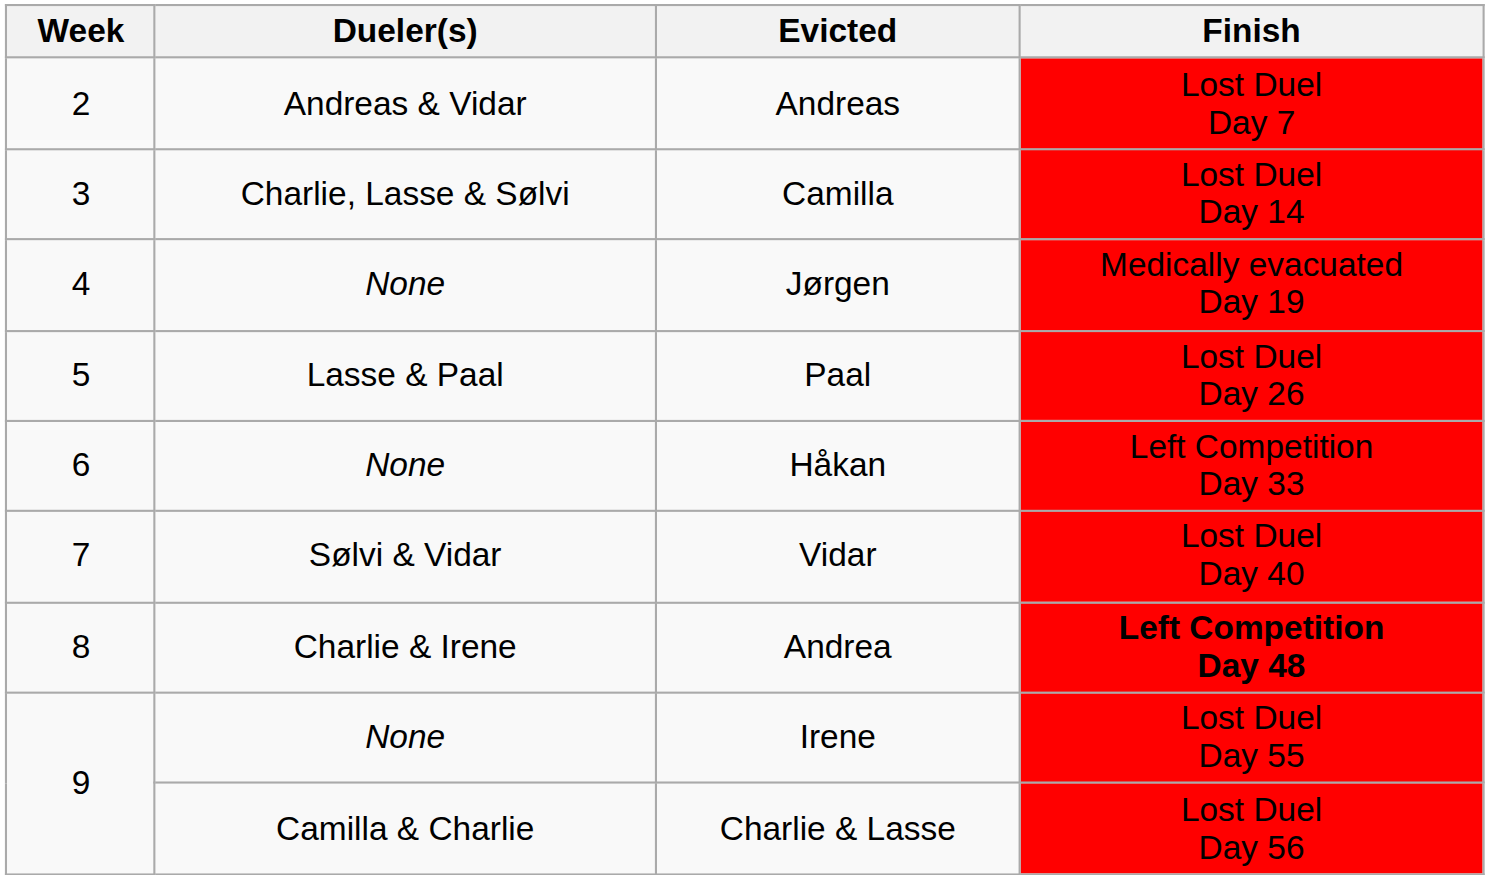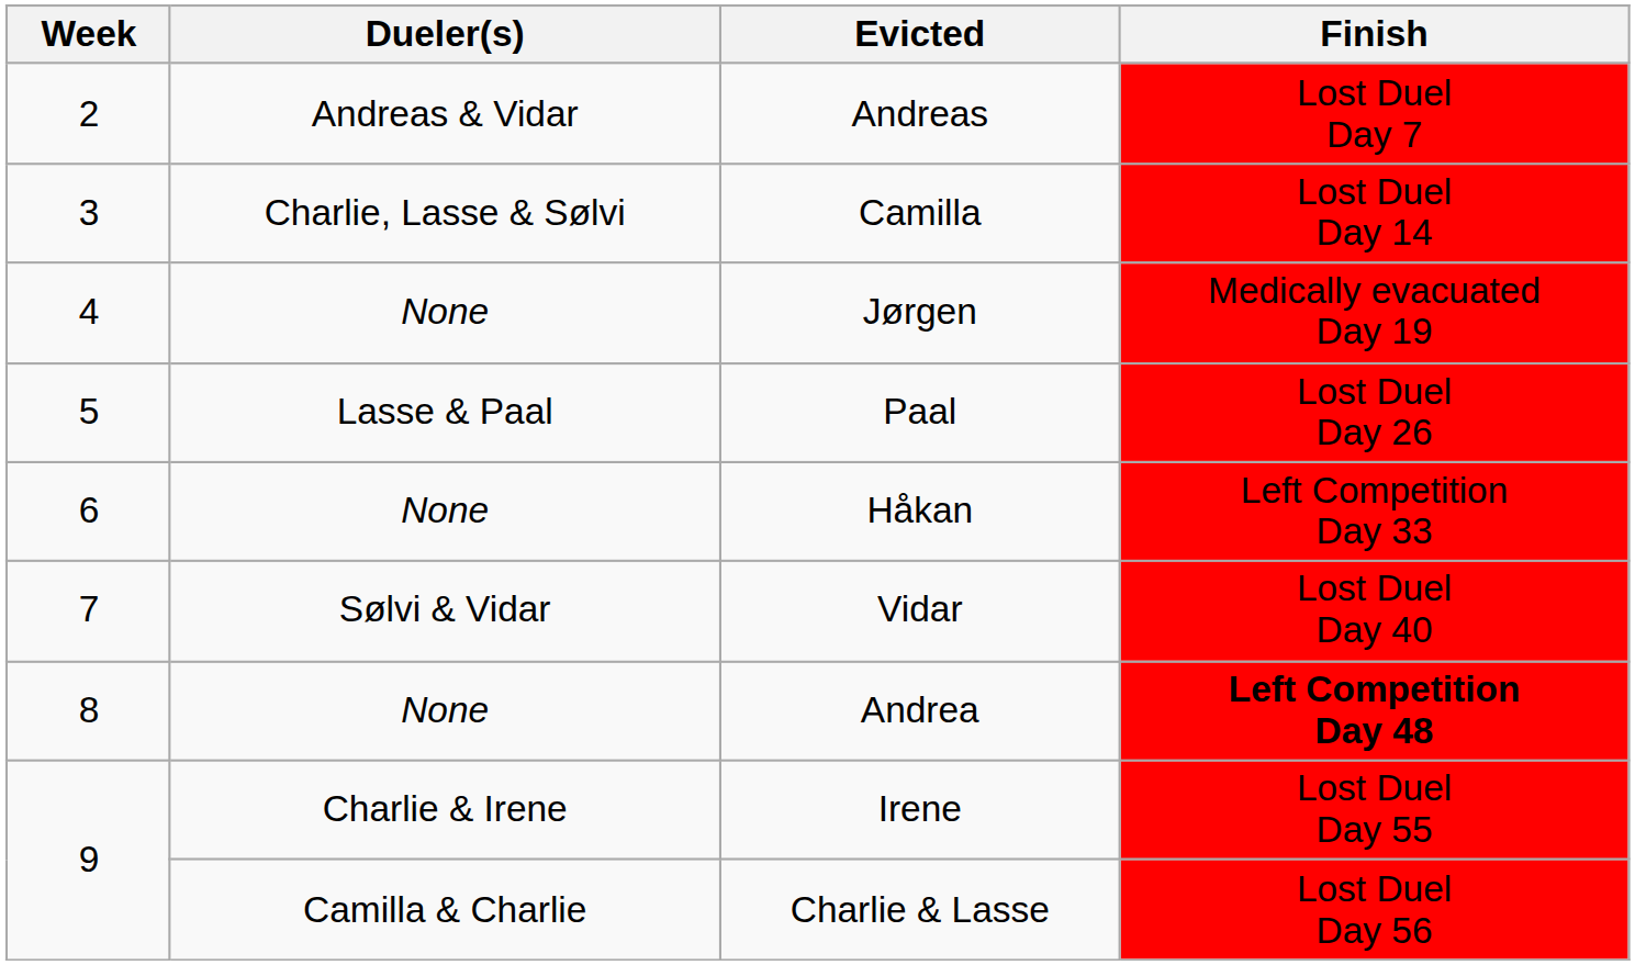 <table class="wikitable" style="font-size:100%; text-align:center; width: 80%; margin-left: auto; margin-right: auto;">
 <tr>
 <th>Week</th>
 <th>Dueler(s)</th>
 <th>Evicted</th>
 <th>Finish</th>
 </tr>
 <tr>
 <td>2</td>
 <td>Andreas & Vidar</td>
 <td>Andreas</td>
 <td style="background:#ff0000">Lost Duel<br>Day 7</td>
 </tr>
 <tr>
 <td>3</td>
 <td rowspan="1">Charlie, Lasse & Sølvi</td>
 <td>Camilla</td>
 <td style="background:#ff0000">Lost Duel<br>Day 14</td>
 </tr>
 <tr>
 <td>4</td>
 <td><em>None</em></td>
 <td>Jørgen</td>
 <td style="background:#ff0000">Medically evacuated<br>Day 19</td>
 </tr>
 <tr>
 <td>5</td>
 <td>Lasse & Paal</td>
 <td>Paal</td>
 <td style="background:#ff0000">Lost Duel<br>Day 26</td>
 </tr>
 <tr>
 <td>6</td>
 <td><em>None</em></td>
 <td>Håkan</td>
 <td style="background:#ff0000">Left Competition<br>Day 33</td>
 </tr>
 <tr>
 <td>7</td>
 <td>Sølvi & Vidar</td>
 <td>Vidar</td>
 <td style="background:#ff0000">Lost Duel<br>Day 40</td>
 </tr>
 <tr>
 <td>8</td>
-<td rowspan="1">Charlie & Irene</td>
+<td><em>None</em></td>
 <td>Andrea</td>
 <td style="background:#ff0000"><strong>Left Competition<br>Day 48</strong></td>
 </tr>
 <tr>
 <td rowspan=2>9</td>
-<td><em>None</em></td>
+<td rowspan="1">Charlie & Irene</td>
 <td rowspan="1">Irene</td>
 <td rowspan="1" style="background:#ff0000">Lost Duel<br>Day 55</td>
 </tr>
 <tr>
 <td>Camilla & Charlie</td>
 <td rowspan="1">Charlie & Lasse</td>
 <td rowspan="1" style="background:#ff0000">Lost Duel<br>Day 56</td>
 </tr>
 </table>
